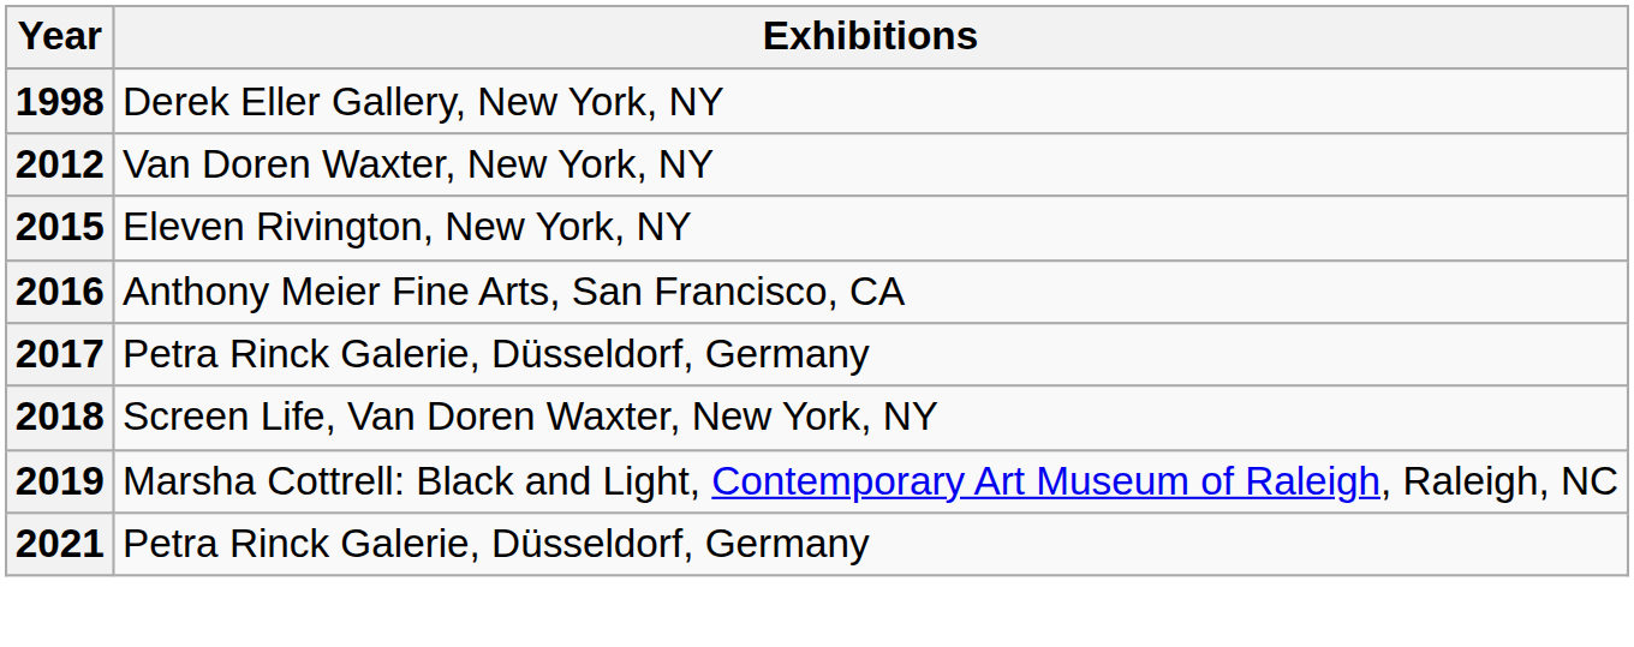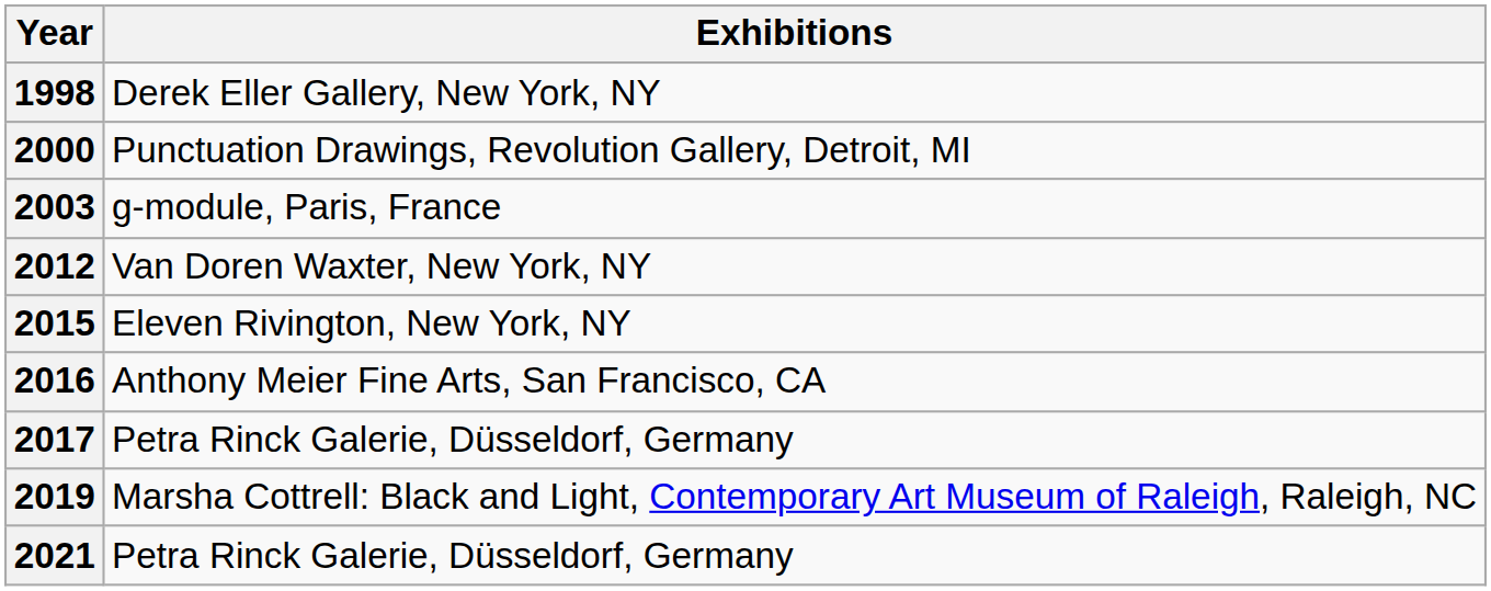 <table class=wikitable>
 <tr>
 <th>Year</th>
 <th>Exhibitions</th>
 </tr>
 <tr>
 <th>1998</th>
 <td>Derek Eller Gallery, New York, NY</td>
+</tr>
+<tr>
+<th>2000</th>
+<td>Punctuation Drawings, Revolution Gallery, Detroit, MI</td>
+</tr>
+<tr>
+<th>2003</th>
+<td>g-module, Paris, France </td>
 </tr>
 <tr>
 <th>2012</th>
 <td>Van Doren Waxter, New York, NY</td>
 </tr>
 <tr>
 <th>2015</th>
 <td>Eleven Rivington, New York, NY</td>
 </tr>
 <tr>
 <th>2016</th>
 <td>Anthony Meier Fine Arts, San Francisco, CA </td>
 </tr>
 <tr>
 <th>2017</th>
 <td>Petra Rinck Galerie, Düsseldorf, Germany </td>
 </tr>
 <tr>
-<th>2018</th>
-<td>Screen Life, Van Doren Waxter, New York, NY </td>
-</tr>
-<tr>
 <th>2019</th>
 <td>Marsha Cottrell: Black and Light, <a href='#'>Contemporary Art Museum of Raleigh</a>, Raleigh, NC</td>
 </tr>
 <tr>
 <th>2021</th>
 <td>Petra Rinck Galerie, Düsseldorf, Germany </td>
 </tr>
 </table>
